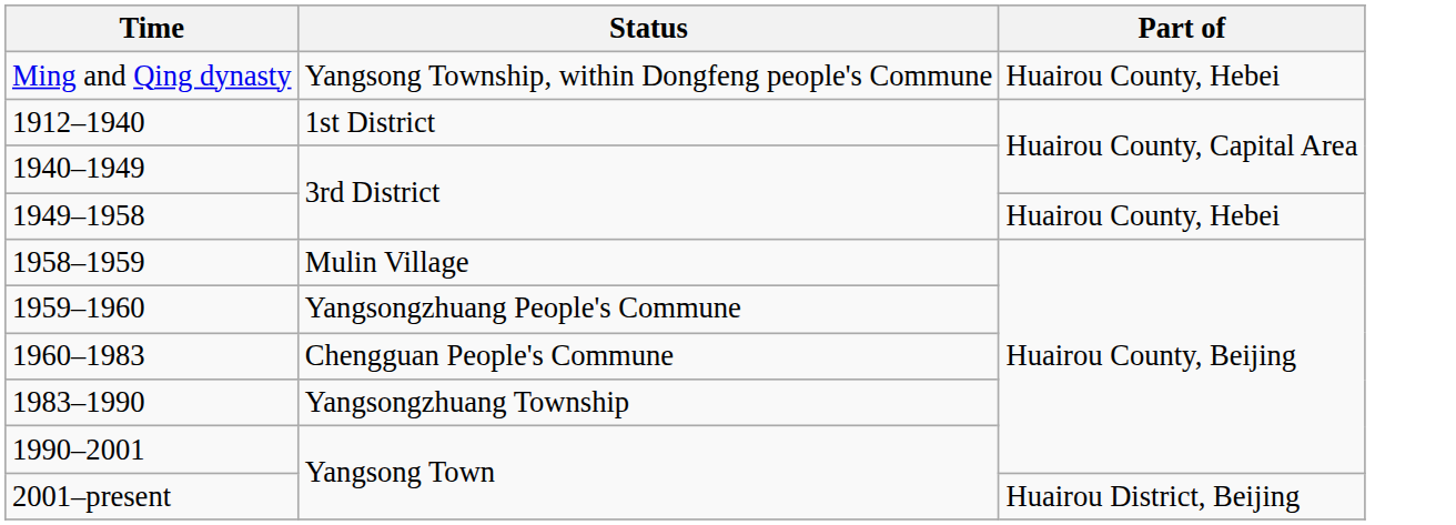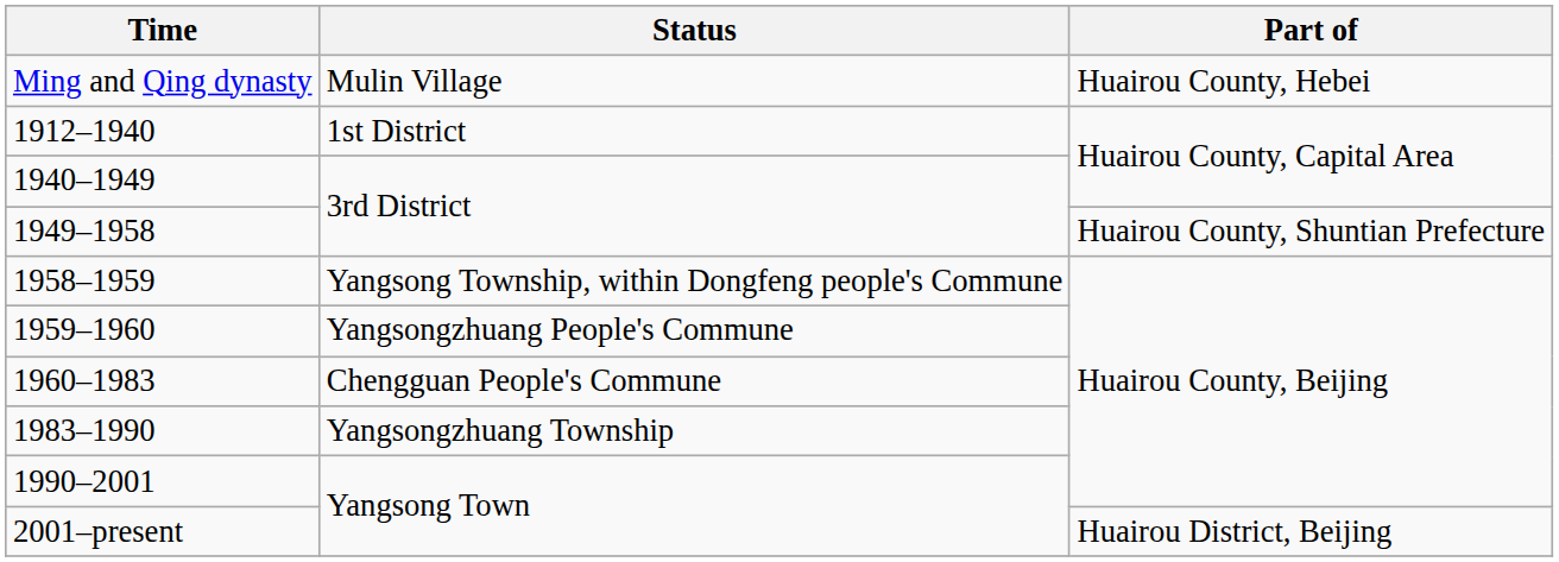 <table class="wikitable">
 <tr>
 <th>Time</th>
 <th>Status</th>
 <th>Part of</th>
 </tr>
 <tr>
 <td><a href='#'>Ming</a> and <a href='#'>Qing dynasty</a></td>
-<td>Yangsong Township, within Dongfeng people's Commune</td>
+<td>Mulin Village</td>
 <td>Huairou County, Hebei</td>
 </tr>
 <tr>
 <td>1912–1940</td>
 <td>1st District</td>
 <td rowspan="2">Huairou County, Capital Area</td>
 </tr>
 <tr>
 <td>1940–1949</td>
 <td rowspan="2">3rd District</td>
 </tr>
 <tr>
 <td>1949–1958</td>
-<td>Huairou County, Hebei</td>
+<td>Huairou County, Shuntian Prefecture</td>
 </tr>
 <tr>
 <td>1958–1959</td>
-<td>Mulin Village</td>
+<td>Yangsong Township, within Dongfeng people's Commune</td>
 <td rowspan="5">Huairou County, Beijing</td>
 </tr>
 <tr>
 <td>1959–1960</td>
 <td>Yangsongzhuang People's Commune</td>
 </tr>
 <tr>
 <td>1960–1983</td>
 <td>Chengguan People's Commune</td>
 </tr>
 <tr>
 <td>1983–1990</td>
 <td>Yangsongzhuang Township</td>
 </tr>
 <tr>
 <td>1990–2001</td>
 <td rowspan="2">Yangsong Town</td>
 </tr>
 <tr>
 <td>2001–present</td>
 <td>Huairou District, Beijing</td>
 </tr>
 </table>
